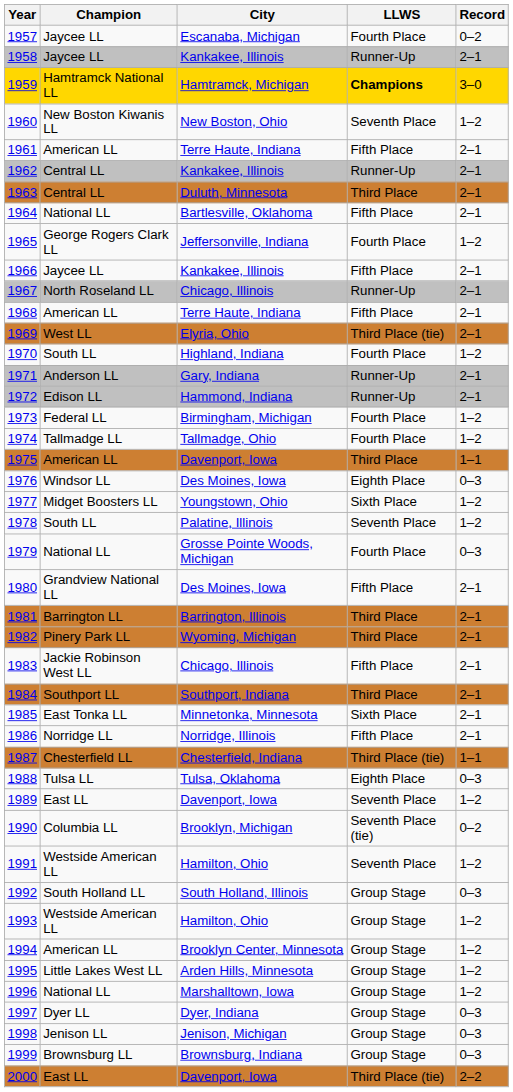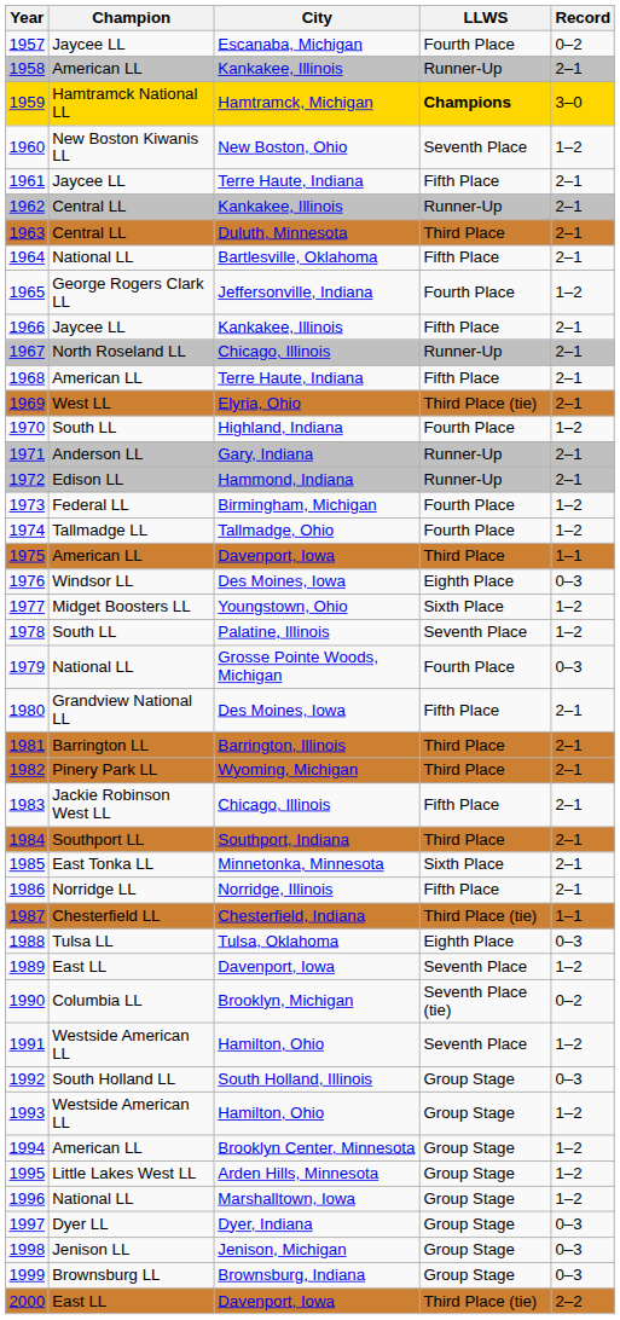 <table class="wikitable">
 <tr>
 <th>Year</th>
 <th>Champion</th>
 <th>City</th>
 <th>LLWS</th>
 <th>Record</th>
 </tr>
 <tr>
 <td><a href='#'>1957</a></td>
 <td>Jaycee LL</td>
 <td> <a href='#'>Escanaba, Michigan</a></td>
 <td>Fourth Place</td>
 <td>0–2</td>
 </tr>
 <tr style="background:silver">
 <td><a href='#'>1958</a></td>
-<td>Jaycee LL</td>
+<td>American LL</td>
 <td> <a href='#'>Kankakee, Illinois</a></td>
 <td>Runner-Up</td>
 <td>2–1</td>
 </tr>
 <tr style="background:gold">
 <td><a href='#'>1959</a></td>
 <td>Hamtramck National LL</td>
 <td> <a href='#'>Hamtramck, Michigan</a></td>
 <td><strong>Champions</strong></td>
 <td>3–0</td>
 </tr>
 <tr>
 <td><a href='#'>1960</a></td>
 <td>New Boston Kiwanis LL</td>
 <td> <a href='#'>New Boston, Ohio</a></td>
 <td>Seventh Place</td>
 <td>1–2</td>
 </tr>
 <tr>
 <td><a href='#'>1961</a></td>
-<td>American LL</td>
+<td>Jaycee LL</td>
 <td> <a href='#'>Terre Haute, Indiana</a></td>
 <td>Fifth Place</td>
 <td>2–1</td>
 </tr>
 <tr style="background:silver">
 <td><a href='#'>1962</a></td>
 <td>Central LL</td>
 <td> <a href='#'>Kankakee, Illinois</a></td>
 <td>Runner-Up</td>
 <td>2–1</td>
 </tr>
 <tr style="background:#cd7f32;">
 <td><a href='#'>1963</a></td>
 <td>Central LL</td>
 <td> <a href='#'>Duluth, Minnesota</a></td>
 <td>Third Place</td>
 <td>2–1</td>
 </tr>
 <tr>
 <td><a href='#'>1964</a></td>
 <td>National LL</td>
 <td> <a href='#'>Bartlesville, Oklahoma</a></td>
 <td>Fifth Place</td>
 <td>2–1</td>
 </tr>
 <tr>
 <td><a href='#'>1965</a></td>
 <td>George Rogers Clark LL</td>
 <td> <a href='#'>Jeffersonville, Indiana</a></td>
 <td>Fourth Place</td>
 <td>1–2</td>
 </tr>
 <tr>
 <td><a href='#'>1966</a></td>
 <td>Jaycee LL</td>
 <td> <a href='#'>Kankakee, Illinois</a></td>
 <td>Fifth Place</td>
 <td>2–1</td>
 </tr>
 <tr style="background:silver">
 <td><a href='#'>1967</a></td>
 <td>North Roseland LL</td>
 <td> <a href='#'>Chicago, Illinois</a></td>
 <td>Runner-Up</td>
 <td>2–1</td>
 </tr>
 <tr>
 <td><a href='#'>1968</a></td>
 <td>American LL</td>
 <td> <a href='#'>Terre Haute, Indiana</a></td>
 <td>Fifth Place</td>
 <td>2–1</td>
 </tr>
 <tr style="background:#cd7f32;">
 <td><a href='#'>1969</a></td>
 <td>West LL</td>
 <td> <a href='#'>Elyria, Ohio</a></td>
 <td>Third Place (tie)</td>
 <td>2–1</td>
 </tr>
 <tr>
 <td><a href='#'>1970</a></td>
 <td>South LL</td>
 <td> <a href='#'>Highland, Indiana</a></td>
 <td>Fourth Place</td>
 <td>1–2</td>
 </tr>
 <tr style="background:silver">
 <td><a href='#'>1971</a></td>
 <td>Anderson LL</td>
 <td> <a href='#'>Gary, Indiana</a></td>
 <td>Runner-Up</td>
 <td>2–1</td>
 </tr>
 <tr style="background:silver">
 <td><a href='#'>1972</a></td>
 <td>Edison LL</td>
 <td> <a href='#'>Hammond, Indiana</a></td>
 <td>Runner-Up</td>
 <td>2–1</td>
 </tr>
 <tr>
 <td><a href='#'>1973</a></td>
 <td>Federal LL</td>
 <td> <a href='#'>Birmingham, Michigan</a></td>
 <td>Fourth Place</td>
 <td>1–2</td>
 </tr>
 <tr>
 <td><a href='#'>1974</a></td>
 <td>Tallmadge LL</td>
 <td> <a href='#'>Tallmadge, Ohio</a></td>
 <td>Fourth Place</td>
 <td>1–2</td>
 </tr>
 <tr style="background:#cd7f32;">
 <td><a href='#'>1975</a></td>
 <td>American LL</td>
 <td> <a href='#'>Davenport, Iowa</a></td>
 <td>Third Place</td>
 <td>1–1</td>
 </tr>
 <tr>
 <td><a href='#'>1976</a></td>
 <td>Windsor LL</td>
 <td> <a href='#'>Des Moines, Iowa</a></td>
 <td>Eighth Place</td>
 <td>0–3</td>
 </tr>
 <tr>
 <td><a href='#'>1977</a></td>
 <td>Midget Boosters LL</td>
 <td> <a href='#'>Youngstown, Ohio</a></td>
 <td>Sixth Place</td>
 <td>1–2</td>
 </tr>
 <tr>
 <td><a href='#'>1978</a></td>
 <td>South LL</td>
 <td> <a href='#'>Palatine, Illinois</a></td>
 <td>Seventh Place</td>
 <td>1–2</td>
 </tr>
 <tr>
 <td><a href='#'>1979</a></td>
 <td>National LL</td>
 <td> <a href='#'>Grosse Pointe Woods, Michigan</a></td>
 <td>Fourth Place</td>
 <td>0–3</td>
 </tr>
 <tr>
 <td><a href='#'>1980</a></td>
 <td>Grandview National LL</td>
 <td> <a href='#'>Des Moines, Iowa</a></td>
 <td>Fifth Place</td>
 <td>2–1</td>
 </tr>
 <tr style="background:#cd7f32;">
 <td><a href='#'>1981</a></td>
 <td>Barrington LL</td>
 <td> <a href='#'>Barrington, Illinois</a></td>
 <td>Third Place</td>
 <td>2–1</td>
 </tr>
 <tr style="background:#cd7f32;">
 <td><a href='#'>1982</a></td>
 <td>Pinery Park LL</td>
 <td> <a href='#'>Wyoming, Michigan</a></td>
 <td>Third Place</td>
 <td>2–1</td>
 </tr>
 <tr>
 <td><a href='#'>1983</a></td>
 <td>Jackie Robinson West LL</td>
 <td> <a href='#'>Chicago, Illinois</a></td>
 <td>Fifth Place</td>
 <td>2–1</td>
 </tr>
 <tr style="background:#cd7f32;">
 <td><a href='#'>1984</a></td>
 <td>Southport LL</td>
 <td> <a href='#'>Southport, Indiana</a></td>
 <td>Third Place</td>
 <td>2–1</td>
 </tr>
 <tr>
 <td><a href='#'>1985</a></td>
 <td>East Tonka LL</td>
 <td> <a href='#'>Minnetonka, Minnesota</a></td>
 <td>Sixth Place</td>
 <td>2–1</td>
 </tr>
 <tr>
 <td><a href='#'>1986</a></td>
 <td>Norridge LL</td>
 <td> <a href='#'>Norridge, Illinois</a></td>
 <td>Fifth Place</td>
 <td>2–1</td>
 </tr>
 <tr style="background:#cd7f32;">
 <td><a href='#'>1987</a></td>
 <td>Chesterfield LL</td>
 <td> <a href='#'>Chesterfield, Indiana</a></td>
 <td>Third Place (tie)</td>
 <td>1–1</td>
 </tr>
 <tr>
 <td><a href='#'>1988</a></td>
 <td>Tulsa LL</td>
 <td> <a href='#'>Tulsa, Oklahoma</a></td>
 <td>Eighth Place</td>
 <td>0–3</td>
 </tr>
 <tr>
 <td><a href='#'>1989</a></td>
 <td>East LL</td>
 <td> <a href='#'>Davenport, Iowa</a></td>
 <td>Seventh Place</td>
 <td>1–2</td>
 </tr>
 <tr>
 <td><a href='#'>1990</a></td>
 <td>Columbia LL</td>
 <td> <a href='#'>Brooklyn, Michigan</a></td>
 <td>Seventh Place (tie)</td>
 <td>0–2</td>
 </tr>
 <tr>
 <td><a href='#'>1991</a></td>
 <td>Westside American LL</td>
 <td> <a href='#'>Hamilton, Ohio</a></td>
 <td>Seventh Place</td>
 <td>1–2</td>
 </tr>
 <tr>
 <td><a href='#'>1992</a></td>
 <td>South Holland LL</td>
 <td> <a href='#'>South Holland, Illinois</a></td>
 <td>Group Stage</td>
 <td>0–3</td>
 </tr>
 <tr>
 <td><a href='#'>1993</a></td>
 <td>Westside American LL</td>
 <td> <a href='#'>Hamilton, Ohio</a></td>
 <td>Group Stage</td>
 <td>1–2</td>
 </tr>
 <tr>
 <td><a href='#'>1994</a></td>
 <td>American LL</td>
 <td> <a href='#'>Brooklyn Center, Minnesota</a></td>
 <td>Group Stage</td>
 <td>1–2</td>
 </tr>
 <tr>
 <td><a href='#'>1995</a></td>
 <td>Little Lakes West LL</td>
 <td> <a href='#'>Arden Hills, Minnesota</a></td>
 <td>Group Stage</td>
 <td>1–2</td>
 </tr>
 <tr>
 <td><a href='#'>1996</a></td>
 <td>National LL</td>
 <td> <a href='#'>Marshalltown, Iowa</a></td>
 <td>Group Stage</td>
 <td>1–2</td>
 </tr>
 <tr>
 <td><a href='#'>1997</a></td>
 <td>Dyer LL</td>
 <td> <a href='#'>Dyer, Indiana</a></td>
 <td>Group Stage</td>
 <td>0–3</td>
 </tr>
 <tr>
 <td><a href='#'>1998</a></td>
 <td>Jenison LL</td>
 <td> <a href='#'>Jenison, Michigan</a></td>
 <td>Group Stage</td>
 <td>0–3</td>
 </tr>
 <tr>
 <td><a href='#'>1999</a></td>
 <td>Brownsburg LL</td>
 <td> <a href='#'>Brownsburg, Indiana</a></td>
 <td>Group Stage</td>
 <td>0–3</td>
 </tr>
 <tr style="background:#cd7f32;">
 <td><a href='#'>2000</a></td>
 <td>East LL</td>
 <td> <a href='#'>Davenport, Iowa</a></td>
 <td>Third Place (tie)</td>
 <td>2–2</td>
 </tr>
 </table>
